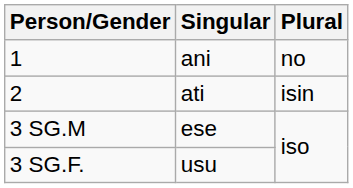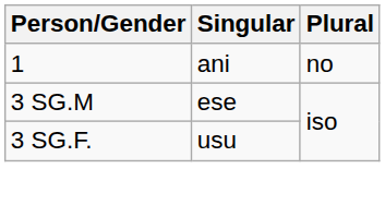 <table class="wikitable">
 <tr>
 <th>Person/Gender</th>
 <th>Singular</th>
 <th>Plural</th>
 </tr>
 <tr>
 <td>1</td>
 <td>ani</td>
 <td>no</td>
 </tr>
 <tr>
-<td>2</td>
-<td>ati</td>
-<td>isin</td>
-</tr>
-<tr>
 <td>3 SG.M</td>
 <td>ese</td>
 <td rowspan="2">iso</td>
 </tr>
 <tr>
 <td>3 SG.F.</td>
 <td>usu</td>
 </tr>
 </table>
